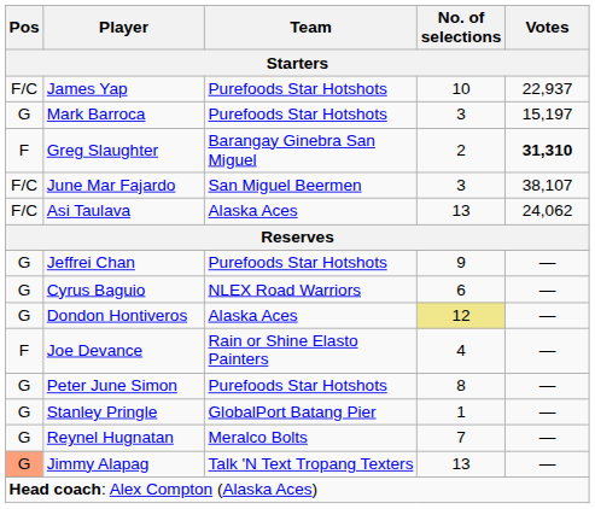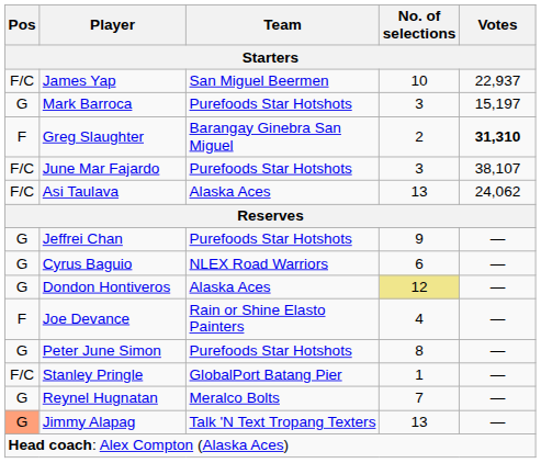 <table class="wikitable" style="text-align:center">
 <tr>
 <th scope="col" width="25px">Pos</th>
 <th scope="col" width="150px">Player</th>
 <th scope="col" width="200px">Team</th>
 <th scope="col" width="75px">No. of selections</th>
 <th scope="col" width="75px">Votes</th>
 </tr>
 <tr>
 <th scope="col" colspan="5">Starters</th>
 </tr>
 <tr>
 <td>F/C</td>
 <td style="text-align:left"><a href='#'>James Yap</a></td>
-<td style="text-align:left"><a href='#'>Purefoods Star Hotshots</a></td>
+<td style="text-align:left"><a href='#'>San Miguel Beermen</a></td>
 <td>10</td>
 <td>22,937</td>
 </tr>
 <tr>
 <td>G</td>
 <td style="text-align:left"><a href='#'>Mark Barroca</a></td>
 <td style="text-align:left"><a href='#'>Purefoods Star Hotshots</a></td>
 <td>3</td>
 <td>15,197</td>
 </tr>
 <tr>
 <td>F</td>
 <td style="text-align:left"><a href='#'>Greg Slaughter</a></td>
 <td style="text-align:left"><a href='#'>Barangay Ginebra San Miguel</a></td>
 <td>2</td>
 <td><strong>31,310</strong></td>
 </tr>
 <tr>
 <td>F/C</td>
 <td style="text-align:left"><a href='#'>June Mar Fajardo</a></td>
-<td style="text-align:left"><a href='#'>San Miguel Beermen</a></td>
+<td style="text-align:left"><a href='#'>Purefoods Star Hotshots</a></td>
 <td>3</td>
 <td>38,107</td>
 </tr>
 <tr>
 <td>F/C</td>
 <td style="text-align:left"><a href='#'>Asi Taulava</a></td>
 <td style="text-align:left"><a href='#'>Alaska Aces</a></td>
 <td>13</td>
 <td>24,062</td>
 </tr>
 <tr>
 <th scope="col" colspan="5">Reserves</th>
 </tr>
 <tr>
 <td>G</td>
 <td style="text-align:left"><a href='#'>Jeffrei Chan</a></td>
 <td style="text-align:left"><a href='#'>Purefoods Star Hotshots</a></td>
 <td>9</td>
 <td>—</td>
 </tr>
 <tr>
 <td>G</td>
 <td style="text-align:left"><a href='#'>Cyrus Baguio</a></td>
 <td style="text-align:left"><a href='#'>NLEX Road Warriors</a></td>
 <td>6</td>
 <td>—</td>
 </tr>
 <tr>
 <td>G</td>
 <td style="text-align:left"><a href='#'>Dondon Hontiveros</a></td>
 <td style="text-align:left"><a href='#'>Alaska Aces</a></td>
 <td style="background: khaki;">12</td>
 <td>—</td>
 </tr>
 <tr>
 <td>F</td>
 <td style="text-align:left"><a href='#'>Joe Devance</a></td>
 <td style="text-align:left"><a href='#'>Rain or Shine Elasto Painters</a></td>
 <td>4</td>
 <td>—</td>
 </tr>
 <tr>
 <td>G</td>
 <td style="text-align:left"><a href='#'>Peter June Simon</a></td>
 <td style="text-align:left"><a href='#'>Purefoods Star Hotshots</a></td>
 <td>8</td>
 <td>—</td>
 </tr>
 <tr>
-<td>G</td>
+<td>F/C</td>
 <td style="text-align:left"><a href='#'>Stanley Pringle</a></td>
 <td style="text-align:left"><a href='#'>GlobalPort Batang Pier</a></td>
 <td>1</td>
 <td>—</td>
 </tr>
 <tr>
 <td>G</td>
 <td style="text-align:left"><a href='#'>Reynel Hugnatan</a></td>
 <td style="text-align:left"><a href='#'>Meralco Bolts</a></td>
 <td>7</td>
 <td>—</td>
 </tr>
 <tr>
 <td style="background: lightsalmon;">G</td>
 <td style="text-align:left"><a href='#'>Jimmy Alapag</a></td>
 <td style="text-align:left"><a href='#'>Talk 'N Text Tropang Texters</a></td>
 <td>13</td>
 <td>—</td>
 </tr>
 <tr>
 <td style="text-align:left" colspan="5"><strong>Head coach</strong>: <a href='#'>Alex Compton</a> (<a href='#'>Alaska Aces</a>)</td>
 </tr>
 </table>
